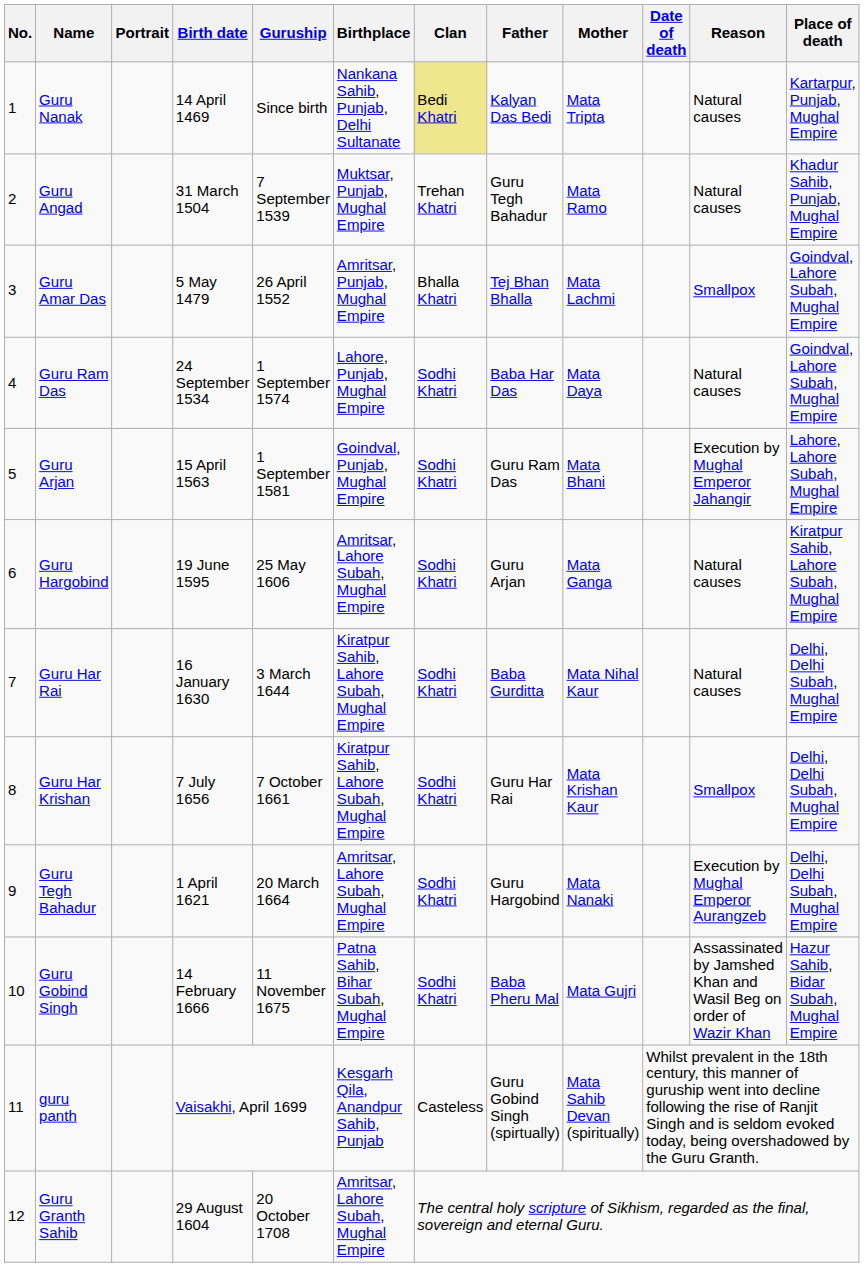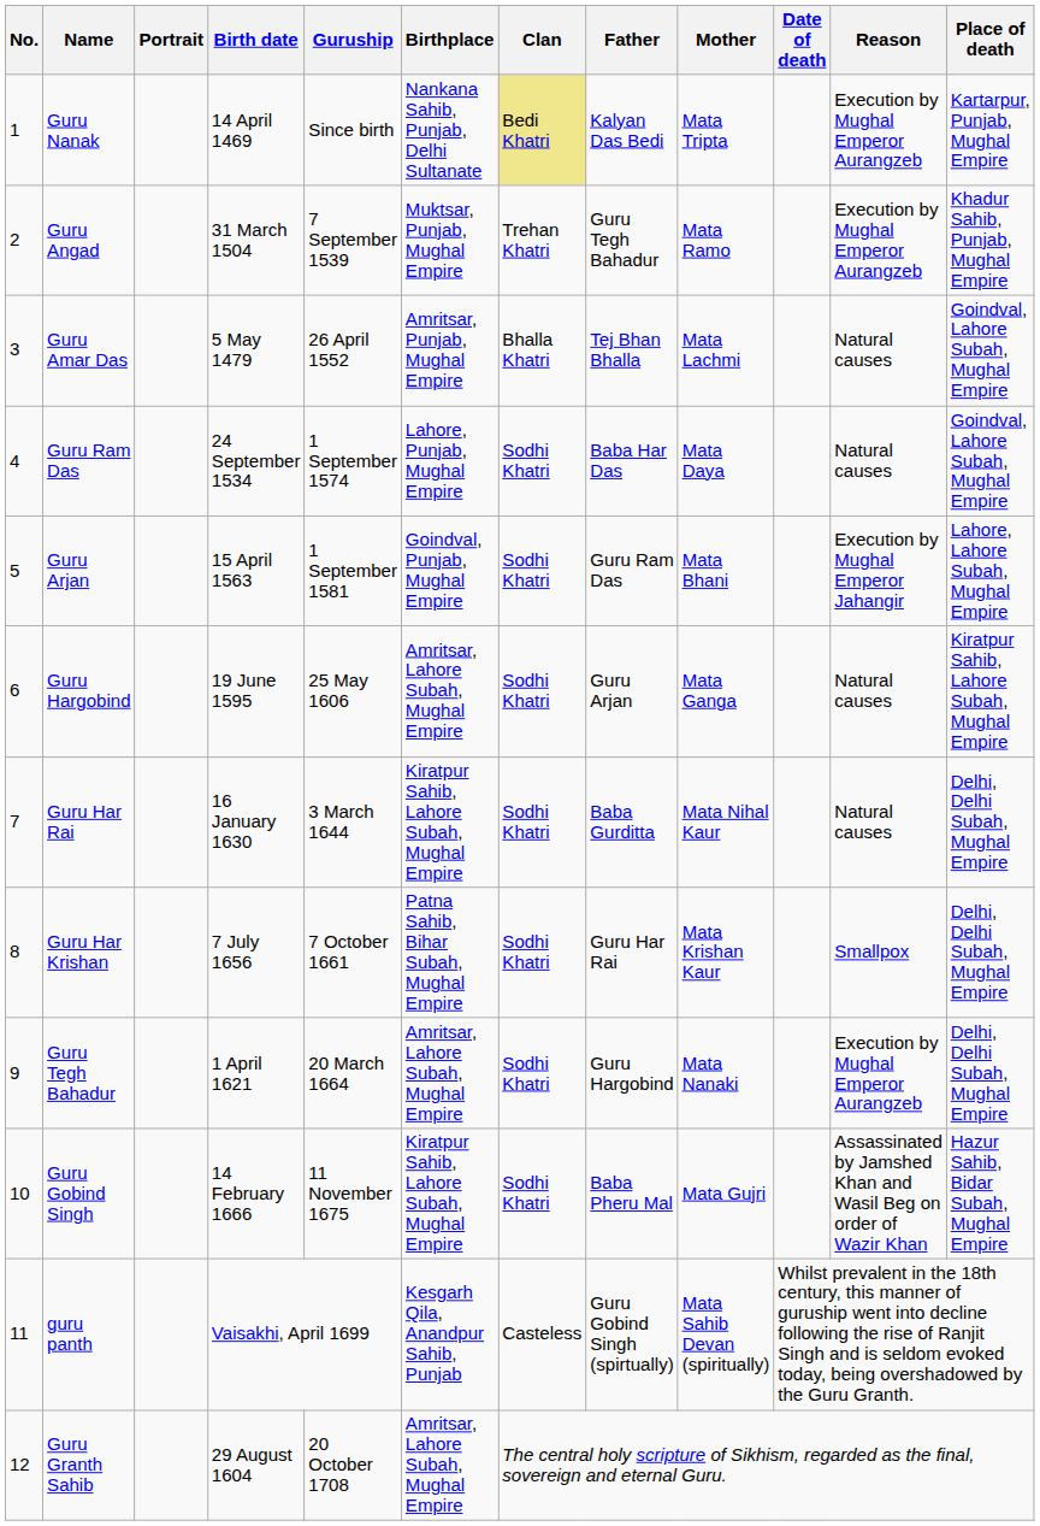 <table class="sortable wikitable">
 <tr>
 <th>No.</th>
 <th>Name</th>
 <th>Portrait</th>
 <th><a href='#'>Birth date</a></th>
 <th><a href='#'>Guruship</a></th>
 <th>Birthplace</th>
 <th>Clan</th>
 <th>Father</th>
 <th>Mother</th>
 <th><a href='#'>Date of death</a></th>
 <th>Reason</th>
 <th>Place of death</th>
 </tr>
 <tr>
 <td>1</td>
 <td><a href='#'>Guru Nanak</a></td>
 <td></td>
 <td>14 April 1469 </td>
 <td>Since birth</td>
 <td><a href='#'>Nankana Sahib</a>, <a href='#'>Punjab</a>, <a href='#'>Delhi Sultanate</a></td>
 <td style="background: khaki;">Bedi <a href='#'>Khatri</a></td>
 <td><a href='#'>Kalyan Das Bedi</a></td>
 <td><a href='#'>Mata Tripta</a></td>
 <td></td>
-<td>Natural causes</td>
+<td>Execution by <a href='#'>Mughal Emperor</a> <a href='#'>Aurangzeb</a></td>
 <td><a href='#'>Kartarpur</a>, <a href='#'>Punjab</a>, <a href='#'>Mughal Empire</a></td>
 </tr>
 <tr>
 <td>2</td>
 <td><a href='#'>Guru Angad</a></td>
 <td></td>
 <td>31 March 1504</td>
 <td>7 September 1539</td>
 <td><a href='#'>Muktsar</a>, <a href='#'>Punjab</a>, <a href='#'>Mughal Empire</a></td>
 <td>Trehan  <a href='#'>Khatri</a></td>
 <td>Guru Tegh Bahadur</td>
 <td><a href='#'>Mata Ramo</a></td>
 <td></td>
-<td>Natural causes</td>
+<td>Execution by <a href='#'>Mughal Emperor</a> <a href='#'>Aurangzeb</a></td>
 <td><a href='#'>Khadur Sahib</a>, <a href='#'>Punjab</a>, <a href='#'>Mughal Empire</a></td>
 </tr>
 <tr>
 <td>3</td>
 <td><a href='#'>Guru Amar Das</a></td>
 <td></td>
 <td>5 May 1479</td>
 <td>26 April 1552</td>
 <td><a href='#'>Amritsar</a>, <a href='#'>Punjab</a>, <a href='#'>Mughal Empire</a></td>
 <td>Bhalla <a href='#'>Khatri</a></td>
 <td><a href='#'>Tej Bhan Bhalla</a></td>
 <td><a href='#'>Mata Lachmi</a></td>
 <td></td>
-<td><a href='#'>Smallpox</a></td>
+<td>Natural causes</td>
 <td><a href='#'>Goindval</a>, <a href='#'>Lahore Subah</a>, <a href='#'>Mughal Empire</a></td>
 </tr>
 <tr>
 <td>4</td>
 <td><a href='#'>Guru Ram Das</a></td>
 <td></td>
 <td>24 September 1534</td>
 <td>1 September 1574</td>
 <td><a href='#'>Lahore</a>, <a href='#'>Punjab</a>, <a href='#'>Mughal Empire</a></td>
 <td><a href='#'>Sodhi</a> <a href='#'>Khatri</a></td>
 <td><a href='#'>Baba Har Das</a></td>
 <td><a href='#'>Mata Daya</a></td>
 <td></td>
 <td>Natural causes</td>
 <td><a href='#'>Goindval</a>, <a href='#'>Lahore Subah</a>, <a href='#'>Mughal Empire</a></td>
 </tr>
 <tr>
 <td>5</td>
 <td><a href='#'>Guru Arjan</a></td>
 <td></td>
 <td>15 April 1563</td>
 <td>1 September 1581</td>
 <td><a href='#'>Goindval</a>, <a href='#'>Punjab</a>, <a href='#'>Mughal Empire</a></td>
 <td><a href='#'>Sodhi</a> <a href='#'>Khatri</a></td>
 <td>Guru Ram Das</td>
 <td><a href='#'>Mata Bhani</a></td>
 <td></td>
 <td>Execution by <a href='#'>Mughal Emperor</a> <a href='#'>Jahangir</a></td>
 <td><a href='#'>Lahore</a>, <a href='#'>Lahore Subah</a>, <a href='#'>Mughal Empire</a></td>
 </tr>
 <tr>
 <td>6</td>
 <td><a href='#'>Guru Hargobind</a></td>
 <td></td>
 <td>19 June 1595</td>
 <td>25 May 1606</td>
 <td><a href='#'>Amritsar</a>, <a href='#'>Lahore Subah</a>, <a href='#'>Mughal Empire</a></td>
 <td><a href='#'>Sodhi</a> <a href='#'>Khatri</a></td>
 <td>Guru Arjan</td>
 <td><a href='#'>Mata Ganga</a></td>
 <td></td>
 <td>Natural causes</td>
 <td><a href='#'>Kiratpur Sahib</a>, <a href='#'>Lahore Subah</a>, <a href='#'>Mughal Empire</a></td>
 </tr>
 <tr>
 <td>7</td>
 <td><a href='#'>Guru Har Rai</a></td>
 <td></td>
 <td>16 January 1630</td>
 <td>3 March 1644</td>
 <td><a href='#'>Kiratpur Sahib</a>, <a href='#'>Lahore Subah</a>, <a href='#'>Mughal Empire</a></td>
 <td><a href='#'>Sodhi</a> <a href='#'>Khatri</a></td>
 <td><a href='#'>Baba Gurditta</a></td>
 <td><a href='#'>Mata Nihal Kaur</a></td>
 <td></td>
 <td>Natural causes</td>
 <td><a href='#'>Delhi</a>, <a href='#'>Delhi Subah</a>, <a href='#'>Mughal Empire</a></td>
 </tr>
 <tr>
 <td>8</td>
 <td><a href='#'>Guru Har Krishan</a></td>
 <td></td>
 <td>7 July 1656</td>
 <td>7 October 1661</td>
-<td><a href='#'>Kiratpur Sahib</a>, <a href='#'>Lahore Subah</a>, <a href='#'>Mughal Empire</a></td>
+<td><a href='#'>Patna Sahib</a>, <a href='#'>Bihar Subah</a>, <a href='#'>Mughal Empire</a></td>
 <td><a href='#'>Sodhi</a> <a href='#'>Khatri</a></td>
 <td>Guru Har Rai</td>
 <td><a href='#'>Mata Krishan Kaur</a></td>
 <td></td>
 <td><a href='#'>Smallpox</a></td>
 <td><a href='#'>Delhi</a>, <a href='#'>Delhi Subah</a>, <a href='#'>Mughal Empire</a></td>
 </tr>
 <tr>
 <td>9</td>
 <td><a href='#'>Guru Tegh Bahadur</a></td>
 <td></td>
 <td>1 April 1621</td>
 <td>20 March 1664</td>
 <td><a href='#'>Amritsar</a>, <a href='#'>Lahore Subah</a>, <a href='#'>Mughal Empire</a></td>
 <td><a href='#'>Sodhi</a> <a href='#'>Khatri</a></td>
 <td>Guru Hargobind</td>
 <td><a href='#'>Mata Nanaki</a></td>
 <td></td>
 <td>Execution by <a href='#'>Mughal Emperor</a> <a href='#'>Aurangzeb</a></td>
 <td><a href='#'>Delhi</a>, <a href='#'>Delhi Subah</a>, <a href='#'>Mughal Empire</a></td>
 </tr>
 <tr>
 <td>10</td>
 <td><a href='#'>Guru Gobind Singh</a></td>
 <td></td>
 <td>14 February 1666</td>
 <td>11 November 1675</td>
-<td><a href='#'>Patna Sahib</a>, <a href='#'>Bihar Subah</a>, <a href='#'>Mughal Empire</a></td>
+<td><a href='#'>Kiratpur Sahib</a>, <a href='#'>Lahore Subah</a>, <a href='#'>Mughal Empire</a></td>
 <td><a href='#'>Sodhi</a> <a href='#'>Khatri</a></td>
 <td><a href='#'>Baba Pheru Mal</a></td>
 <td><a href='#'>Mata Gujri</a></td>
 <td></td>
 <td>Assassinated by Jamshed Khan and Wasil Beg on order of <a href='#'>Wazir Khan</a></td>
 <td><a href='#'>Hazur Sahib</a>, <a href='#'>Bidar Subah</a>, <a href='#'>Mughal Empire</a></td>
 </tr>
 <tr>
 <td>11</td>
 <td><a href='#'>guru panth</a></td>
 <td></td>
 <td colspan="2"><a href='#'>Vaisakhi</a>, April 1699</td>
 <td><a href='#'>Kesgarh Qila</a>, <a href='#'>Anandpur Sahib</a>, <a href='#'>Punjab</a></td>
 <td>Casteless</td>
 <td>Guru Gobind Singh (spirtually)</td>
 <td><a href='#'>Mata Sahib Devan</a> (spiritually)</td>
 <td colspan="3">Whilst prevalent in the 18th century, this manner of guruship went into decline following the rise of Ranjit Singh and is seldom evoked today, being overshadowed by the Guru Granth.</td>
 </tr>
 <tr>
 <td>12</td>
 <td><a href='#'>Guru Granth Sahib</a></td>
 <td></td>
 <td>29 August 1604<br></td>
 <td>20 October 1708</td>
 <td><a href='#'>Amritsar</a>, <a href='#'>Lahore Subah</a>, <a href='#'>Mughal Empire</a><br></td>
 <td colspan="6"><em>The central holy <a href='#'>scripture</a> of Sikhism, regarded as the final, sovereign and eternal Guru.</em></td>
 </tr>
 </table>
